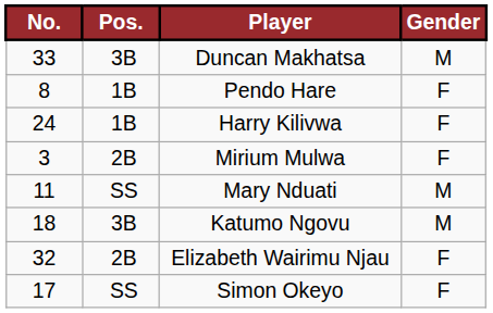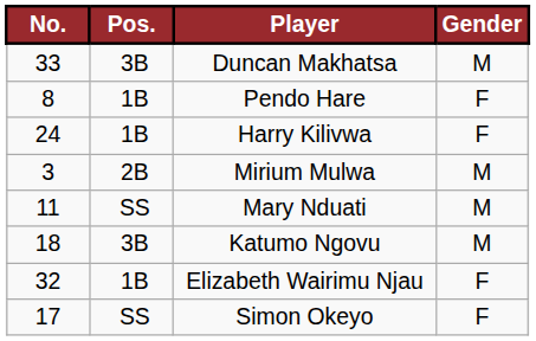 <table class="wikitable" style="text-align: center;">
 <tr>
 <th style="background:#99292D; color:#FFFFFF; border:2px solid #000000; width: 50px;">No.</th>
 <th style="background:#99292D; color:#FFFFFF; border:2px solid #000000; width: 50px;">Pos.</th>
 <th style="background:#99292D; color:#FFFFFF; border:2px solid #000000; width: 175px;">Player</th>
 <th style="background:#99292D; color:#FFFFFF; border:2px solid #000000; width: 50px;">Gender</th>
 </tr>
 <tr>
 <td>33</td>
 <td> 3B</td>
 <td>Duncan Makhatsa</td>
 <td>M</td>
 </tr>
 <tr>
 <td>8</td>
 <td> 1B</td>
 <td>Pendo Hare</td>
 <td>F</td>
 </tr>
 <tr>
 <td>24</td>
 <td> 1B</td>
 <td>Harry Kilivwa</td>
 <td>F</td>
 </tr>
 <tr>
 <td>3</td>
 <td> 2B</td>
 <td>Mirium Mulwa</td>
-<td>F</td>
+<td>M</td>
 </tr>
 <tr>
 <td>11</td>
 <td> SS</td>
 <td>Mary Nduati</td>
 <td>M</td>
 </tr>
 <tr>
 <td>18</td>
 <td> 3B</td>
 <td>Katumo Ngovu</td>
 <td>M</td>
 </tr>
 <tr>
 <td>32</td>
-<td> 2B</td>
+<td> 1B</td>
 <td>Elizabeth Wairimu Njau</td>
 <td>F</td>
 </tr>
 <tr>
 <td>17</td>
 <td> SS</td>
 <td>Simon Okeyo</td>
 <td>F</td>
 </tr>
 </table>
